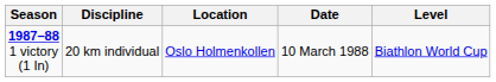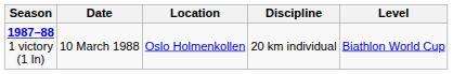 <table class="wikitable">
 <tr>
 <th>Season</th>
+<th>Date</th>
+<th>Location</th>
 <th>Discipline</th>
-<th>Location</th>
-<th>Date</th>
 <th>Level</th>
 </tr>
 <tr>
 <td rowspan="1" style="text-align:center;"><strong><a href='#'>1987–88</a></strong> <br> 1 victory <br> (1 In)</td>
+<td>10 March 1988</td>
+<td> <a href='#'>Oslo Holmenkollen</a></td>
 <td>20 km individual</td>
-<td> <a href='#'>Oslo Holmenkollen</a></td>
-<td>10 March 1988</td>
 <td><a href='#'>Biathlon World Cup</a></td>
 </tr>
 </table>
